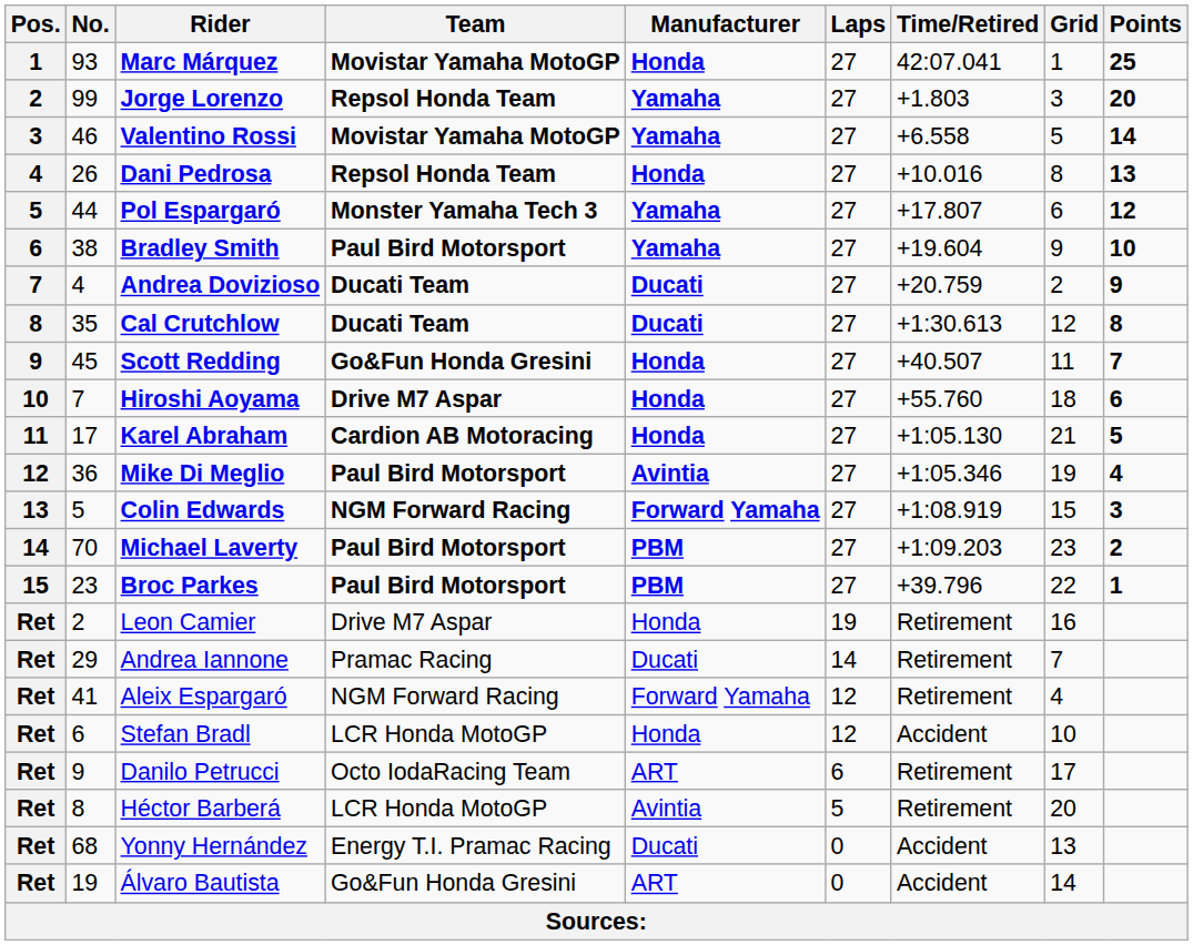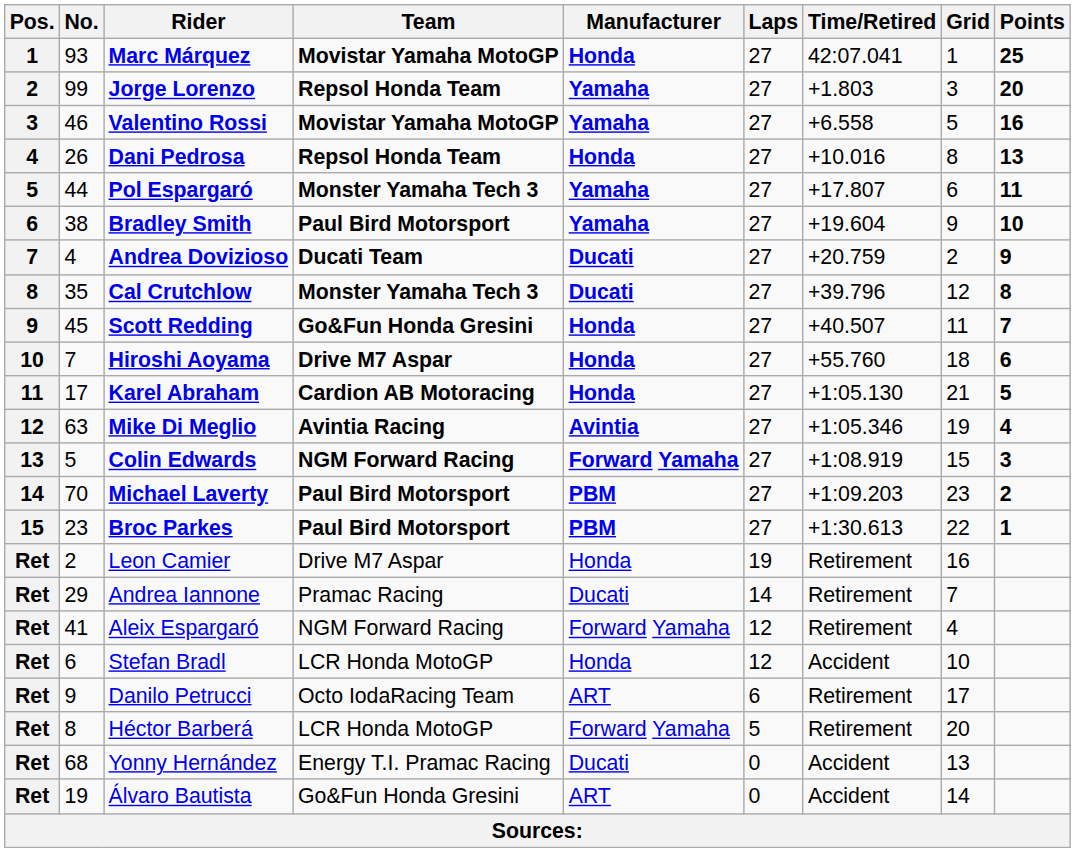 <table class="wikitable" style="font-size: 95%;">
 <tr>
 <th>Pos.</th>
 <th>No.</th>
 <th>Rider</th>
 <th>Team</th>
 <th>Manufacturer</th>
 <th>Laps</th>
 <th>Time/Retired</th>
 <th>Grid</th>
 <th>Points</th>
 </tr>
 <tr>
 <th>1</th>
 <td>93</td>
 <td> <strong><a href='#'>Marc Márquez</a></strong></td>
 <td><strong>Movistar Yamaha MotoGP</strong></td>
 <td><strong><a href='#'>Honda</a></strong></td>
 <td>27</td>
 <td>42:07.041</td>
 <td>1</td>
 <td><strong>25</strong></td>
 </tr>
 <tr>
 <th>2</th>
 <td>99</td>
 <td> <strong><a href='#'>Jorge Lorenzo</a></strong></td>
 <td><strong>Repsol Honda Team</strong></td>
 <td><strong><a href='#'>Yamaha</a></strong></td>
 <td>27</td>
 <td>+1.803</td>
 <td>3</td>
 <td><strong>20</strong></td>
 </tr>
 <tr>
 <th>3</th>
 <td>46</td>
 <td> <strong><a href='#'>Valentino Rossi</a></strong></td>
 <td><strong>Movistar Yamaha MotoGP</strong></td>
 <td><strong><a href='#'>Yamaha</a></strong></td>
 <td>27</td>
 <td>+6.558</td>
 <td>5</td>
-<td><strong>14</strong></td>
+<td><strong>16</strong></td>
 </tr>
 <tr>
 <th>4</th>
 <td>26</td>
 <td> <strong><a href='#'>Dani Pedrosa</a></strong></td>
 <td><strong>Repsol Honda Team</strong></td>
 <td><strong><a href='#'>Honda</a></strong></td>
 <td>27</td>
 <td>+10.016</td>
 <td>8</td>
 <td><strong>13</strong></td>
 </tr>
 <tr>
 <th>5</th>
 <td>44</td>
 <td> <strong><a href='#'>Pol Espargaró</a></strong></td>
 <td><strong>Monster Yamaha Tech 3</strong></td>
 <td><strong><a href='#'>Yamaha</a></strong></td>
 <td>27</td>
 <td>+17.807</td>
 <td>6</td>
-<td><strong>12</strong></td>
+<td><strong>11</strong></td>
 </tr>
 <tr>
 <th>6</th>
 <td>38</td>
 <td> <strong><a href='#'>Bradley Smith</a></strong></td>
 <td><strong>Paul Bird Motorsport</strong></td>
 <td><strong><a href='#'>Yamaha</a></strong></td>
 <td>27</td>
 <td>+19.604</td>
 <td>9</td>
 <td><strong>10</strong></td>
 </tr>
 <tr>
 <th>7</th>
 <td>4</td>
 <td> <strong><a href='#'>Andrea Dovizioso</a></strong></td>
 <td><strong>Ducati Team</strong></td>
 <td><strong><a href='#'>Ducati</a></strong></td>
 <td>27</td>
 <td>+20.759</td>
 <td>2</td>
 <td><strong>9</strong></td>
 </tr>
 <tr>
 <th>8</th>
 <td>35</td>
 <td> <strong><a href='#'>Cal Crutchlow</a></strong></td>
-<td><strong>Ducati Team</strong></td>
+<td><strong>Monster Yamaha Tech 3</strong></td>
 <td><strong><a href='#'>Ducati</a></strong></td>
 <td>27</td>
-<td>+1:30.613</td>
+<td>+39.796</td>
 <td>12</td>
 <td><strong>8</strong></td>
 </tr>
 <tr>
 <th>9</th>
 <td>45</td>
 <td> <strong><a href='#'>Scott Redding</a></strong></td>
 <td><strong>Go&Fun Honda Gresini</strong></td>
 <td><strong><a href='#'>Honda</a></strong></td>
 <td>27</td>
 <td>+40.507</td>
 <td>11</td>
 <td><strong>7</strong></td>
 </tr>
 <tr>
 <th>10</th>
 <td>7</td>
 <td> <strong><a href='#'>Hiroshi Aoyama</a></strong></td>
 <td><strong>Drive M7 Aspar</strong></td>
 <td><strong><a href='#'>Honda</a></strong></td>
 <td>27</td>
 <td>+55.760</td>
 <td>18</td>
 <td><strong>6</strong></td>
 </tr>
 <tr>
 <th>11</th>
 <td>17</td>
 <td> <strong><a href='#'>Karel Abraham</a></strong></td>
 <td><strong>Cardion AB Motoracing</strong></td>
 <td><strong><a href='#'>Honda</a></strong></td>
 <td>27</td>
 <td>+1:05.130</td>
 <td>21</td>
 <td><strong>5</strong></td>
 </tr>
 <tr>
 <th>12</th>
-<td>36</td>
+<td>63</td>
 <td> <strong><a href='#'>Mike Di Meglio</a></strong></td>
-<td><strong>Paul Bird Motorsport</strong></td>
+<td><strong>Avintia Racing</strong></td>
 <td><strong><a href='#'>Avintia</a></strong></td>
 <td>27</td>
 <td>+1:05.346</td>
 <td>19</td>
 <td><strong>4</strong></td>
 </tr>
 <tr>
 <th>13</th>
 <td>5</td>
 <td> <strong><a href='#'>Colin Edwards</a></strong></td>
 <td><strong>NGM Forward Racing</strong></td>
 <td><strong><a href='#'>Forward</a> <a href='#'>Yamaha</a></strong></td>
 <td>27</td>
 <td>+1:08.919</td>
 <td>15</td>
 <td><strong>3</strong></td>
 </tr>
 <tr>
 <th>14</th>
 <td>70</td>
 <td> <strong><a href='#'>Michael Laverty</a></strong></td>
 <td><strong>Paul Bird Motorsport</strong></td>
 <td><strong><a href='#'>PBM</a></strong></td>
 <td>27</td>
 <td>+1:09.203</td>
 <td>23</td>
 <td><strong>2</strong></td>
 </tr>
 <tr>
 <th>15</th>
 <td>23</td>
 <td> <strong><a href='#'>Broc Parkes</a></strong></td>
 <td><strong>Paul Bird Motorsport</strong></td>
 <td><strong><a href='#'>PBM</a></strong></td>
 <td>27</td>
-<td>+39.796</td>
+<td>+1:30.613</td>
 <td>22</td>
 <td><strong>1</strong></td>
 </tr>
 <tr>
 <th>Ret</th>
 <td>2</td>
 <td> <a href='#'>Leon Camier</a></td>
 <td>Drive M7 Aspar</td>
 <td><a href='#'>Honda</a></td>
 <td>19</td>
 <td>Retirement</td>
 <td>16</td>
 <td></td>
 </tr>
 <tr>
 <th>Ret</th>
 <td>29</td>
 <td> <a href='#'>Andrea Iannone</a></td>
 <td>Pramac Racing</td>
 <td><a href='#'>Ducati</a></td>
 <td>14</td>
 <td>Retirement</td>
 <td>7</td>
 <td></td>
 </tr>
 <tr>
 <th>Ret</th>
 <td>41</td>
 <td> <a href='#'>Aleix Espargaró</a></td>
 <td>NGM Forward Racing</td>
 <td><a href='#'>Forward</a> <a href='#'>Yamaha</a></td>
 <td>12</td>
 <td>Retirement</td>
 <td>4</td>
 <td></td>
 </tr>
 <tr>
 <th>Ret</th>
 <td>6</td>
 <td> <a href='#'>Stefan Bradl</a></td>
 <td>LCR Honda MotoGP</td>
 <td><a href='#'>Honda</a></td>
 <td>12</td>
 <td>Accident</td>
 <td>10</td>
 <td></td>
 </tr>
 <tr>
 <th>Ret</th>
 <td>9</td>
 <td> <a href='#'>Danilo Petrucci</a></td>
 <td>Octo IodaRacing Team</td>
 <td><a href='#'>ART</a></td>
 <td>6</td>
 <td>Retirement</td>
 <td>17</td>
 <td></td>
 </tr>
 <tr>
 <th>Ret</th>
 <td>8</td>
 <td> <a href='#'>Héctor Barberá</a></td>
 <td>LCR Honda MotoGP</td>
-<td><a href='#'>Avintia</a></td>
+<td><a href='#'>Forward</a> <a href='#'>Yamaha</a></td>
 <td>5</td>
 <td>Retirement</td>
 <td>20</td>
 <td></td>
 </tr>
 <tr>
 <th>Ret</th>
 <td>68</td>
 <td> <a href='#'>Yonny Hernández</a></td>
 <td>Energy T.I. Pramac Racing</td>
 <td><a href='#'>Ducati</a></td>
 <td>0</td>
 <td>Accident</td>
 <td>13</td>
 <td></td>
 </tr>
 <tr>
 <th>Ret</th>
 <td>19</td>
 <td> <a href='#'>Álvaro Bautista</a></td>
 <td>Go&Fun Honda Gresini</td>
 <td><a href='#'>ART</a></td>
 <td>0</td>
 <td>Accident</td>
 <td>14</td>
 <td></td>
 </tr>
 <tr>
 <th colspan=9>Sources:</th>
 </tr>
 </table>
